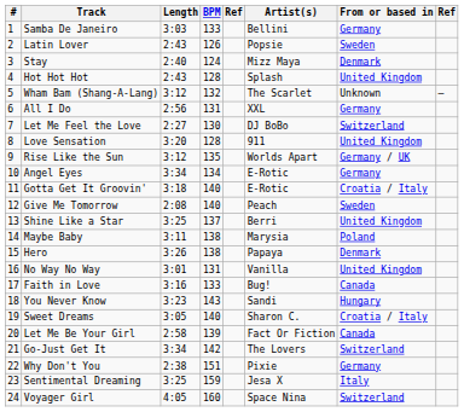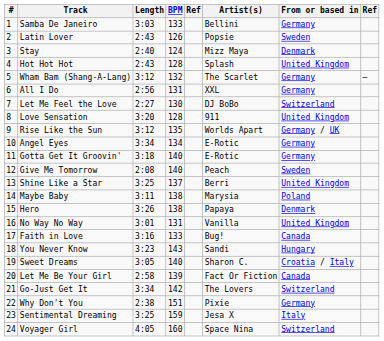 <table class="wikitable" style="font-size: small;">
 <tr>
 <th>#</th>
 <th>Track</th>
 <th>Length</th>
 <th><a href='#'>BPM</a></th>
 <th>Ref</th>
 <th>Artist(s)</th>
 <th>From or based in</th>
 <th>Ref</th>
 </tr>
 <tr>
 <td>1</td>
 <td>Samba De Janeiro</td>
 <td>3:03</td>
 <td>133</td>
 <td></td>
 <td>Bellini</td>
 <td><a href='#'>Germany</a></td>
 <td></td>
 </tr>
 <tr>
 <td>2</td>
 <td>Latin Lover</td>
 <td>2:43</td>
 <td>126</td>
 <td></td>
 <td>Popsie</td>
 <td><a href='#'>Sweden</a></td>
 <td></td>
 </tr>
 <tr>
 <td>3</td>
 <td>Stay</td>
 <td>2:40</td>
 <td>124</td>
 <td></td>
 <td>Mizz Maya</td>
 <td><a href='#'>Denmark</a></td>
 <td></td>
 </tr>
 <tr>
 <td>4</td>
 <td>Hot Hot Hot</td>
 <td>2:43</td>
 <td>128</td>
 <td></td>
 <td>Splash</td>
 <td><a href='#'>United Kingdom</a></td>
 <td></td>
 </tr>
 <tr>
 <td>5</td>
 <td>Wham Bam (Shang-A-Lang)</td>
 <td>3:12</td>
 <td>132</td>
 <td></td>
 <td>The Scarlet</td>
-<td>Unknown</td>
+<td><a href='#'>Germany</a></td>
 <td>—</td>
 </tr>
 <tr>
 <td>6</td>
 <td>All I Do</td>
 <td>2:56</td>
 <td>131</td>
 <td></td>
 <td>XXL</td>
 <td><a href='#'>Germany</a></td>
 <td></td>
 </tr>
 <tr>
 <td>7</td>
 <td>Let Me Feel the Love</td>
 <td>2:27</td>
 <td>130</td>
 <td></td>
 <td>DJ BoBo</td>
 <td><a href='#'>Switzerland</a></td>
 <td></td>
 </tr>
 <tr>
 <td>8</td>
 <td>Love Sensation</td>
 <td>3:20</td>
 <td>128</td>
 <td></td>
 <td>911</td>
 <td><a href='#'>United Kingdom</a></td>
 <td></td>
 </tr>
 <tr>
 <td>9</td>
 <td>Rise Like the Sun</td>
 <td>3:12</td>
 <td>135</td>
 <td></td>
 <td>Worlds Apart</td>
 <td><a href='#'>Germany</a> / <a href='#'>UK</a></td>
 <td></td>
 </tr>
 <tr>
 <td>10</td>
 <td>Angel Eyes</td>
 <td>3:34</td>
 <td>134</td>
 <td></td>
 <td>E-Rotic</td>
 <td><a href='#'>Germany</a></td>
 <td></td>
 </tr>
 <tr>
 <td>11</td>
 <td>Gotta Get It Groovin'</td>
 <td>3:18</td>
 <td>140</td>
 <td></td>
 <td>E-Rotic</td>
-<td><a href='#'>Croatia</a> / <a href='#'>Italy</a></td>
+<td><a href='#'>Germany</a></td>
 <td></td>
 </tr>
 <tr>
 <td>12</td>
 <td>Give Me Tomorrow</td>
 <td>2:08</td>
 <td>140</td>
 <td></td>
 <td>Peach</td>
 <td><a href='#'>Sweden</a></td>
 <td></td>
 </tr>
 <tr>
 <td>13</td>
 <td>Shine Like a Star</td>
 <td>3:25</td>
 <td>137</td>
 <td></td>
 <td>Berri</td>
 <td><a href='#'>United Kingdom</a></td>
 <td></td>
 </tr>
 <tr>
 <td>14</td>
 <td>Maybe Baby</td>
 <td>3:11</td>
 <td>138</td>
 <td></td>
 <td>Marysia</td>
 <td><a href='#'>Poland</a></td>
 <td></td>
 </tr>
 <tr>
 <td>15</td>
 <td>Hero</td>
 <td>3:26</td>
 <td>138</td>
 <td></td>
 <td>Papaya</td>
 <td><a href='#'>Denmark</a></td>
 <td></td>
 </tr>
 <tr>
 <td>16</td>
 <td>No Way No Way</td>
 <td>3:01</td>
 <td>131</td>
 <td></td>
 <td>Vanilla</td>
 <td><a href='#'>United Kingdom</a></td>
 <td></td>
 </tr>
 <tr>
 <td>17</td>
 <td>Faith in Love</td>
 <td>3:16</td>
 <td>133</td>
 <td></td>
 <td>Bug!</td>
 <td><a href='#'>Canada</a></td>
 <td></td>
 </tr>
 <tr>
 <td>18</td>
 <td>You Never Know</td>
 <td>3:23</td>
 <td>143</td>
 <td></td>
 <td>Sandi</td>
 <td><a href='#'>Hungary</a></td>
 <td></td>
 </tr>
 <tr>
 <td>19</td>
 <td>Sweet Dreams</td>
 <td>3:05</td>
 <td>140</td>
 <td></td>
 <td>Sharon C.</td>
 <td><a href='#'>Croatia</a> / <a href='#'>Italy</a></td>
 <td></td>
 </tr>
 <tr>
 <td>20</td>
 <td>Let Me Be Your Girl</td>
 <td>2:58</td>
 <td>139</td>
 <td></td>
 <td>Fact Or Fiction</td>
 <td><a href='#'>Canada</a></td>
 <td></td>
 </tr>
 <tr>
 <td>21</td>
 <td>Go-Just Get It</td>
 <td>3:34</td>
 <td>142</td>
 <td></td>
 <td>The Lovers</td>
 <td><a href='#'>Switzerland</a></td>
 <td></td>
 </tr>
 <tr>
 <td>22</td>
 <td>Why Don't You</td>
 <td>2:38</td>
 <td>151</td>
 <td></td>
 <td>Pixie</td>
 <td><a href='#'>Germany</a></td>
 <td></td>
 </tr>
 <tr>
 <td>23</td>
 <td>Sentimental Dreaming</td>
 <td>3:25</td>
 <td>159</td>
 <td></td>
 <td>Jesa X</td>
 <td><a href='#'>Italy</a></td>
 <td></td>
 </tr>
 <tr>
 <td>24</td>
 <td>Voyager Girl</td>
 <td>4:05</td>
 <td>160</td>
 <td></td>
 <td>Space Nina</td>
 <td><a href='#'>Switzerland</a></td>
 <td></td>
 </tr>
 </table>
